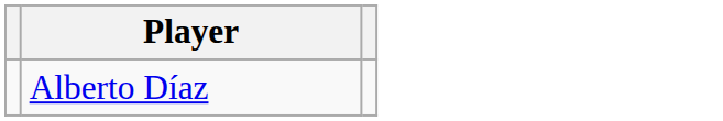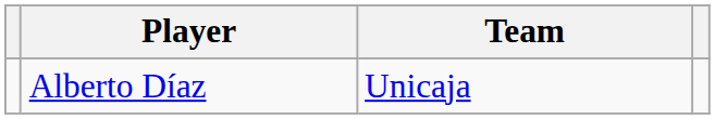 <table class="wikitable">
 <tr>
 <th></th>
 <th width=150>Player</th>
+<th width=150>Team</th>
 <th></th>
 </tr>
 <tr>
 <td></td>
 <td> <a href='#'>Alberto Díaz</a></td>
+<td> <a href='#'>Unicaja</a></td>
 <td></td>
 </tr>
 </table>
